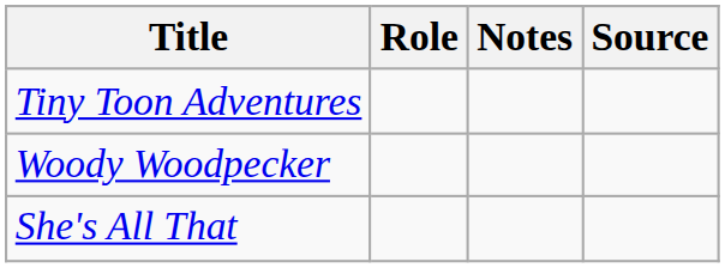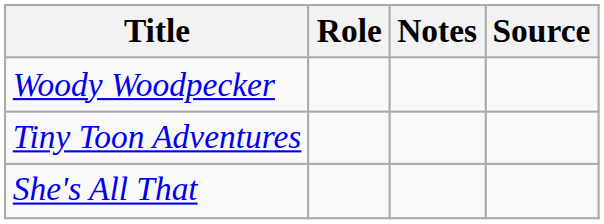 <table class="wikitable sortable plainrowheaders">
 <tr>
 <th>Title</th>
 <th>Role</th>
 <th class="unsortable">Notes</th>
 <th class="unsortable">Source</th>
 </tr>
 <tr>
-<td><em><a href='#'>Tiny Toon Adventures</a></em></td>
+<td><em><a href='#'>Woody Woodpecker</a></em></td>
 <td></td>
 <td></td>
 <td></td>
 </tr>
 <tr>
-<td><em><a href='#'>Woody Woodpecker</a></em></td>
+<td><em><a href='#'>Tiny Toon Adventures</a></em></td>
 <td></td>
 <td></td>
 <td></td>
 </tr>
 <tr>
 <td><em><a href='#'>She's All That</a></em></td>
 <td></td>
 <td></td>
 <td></td>
 </tr>
 </table>
